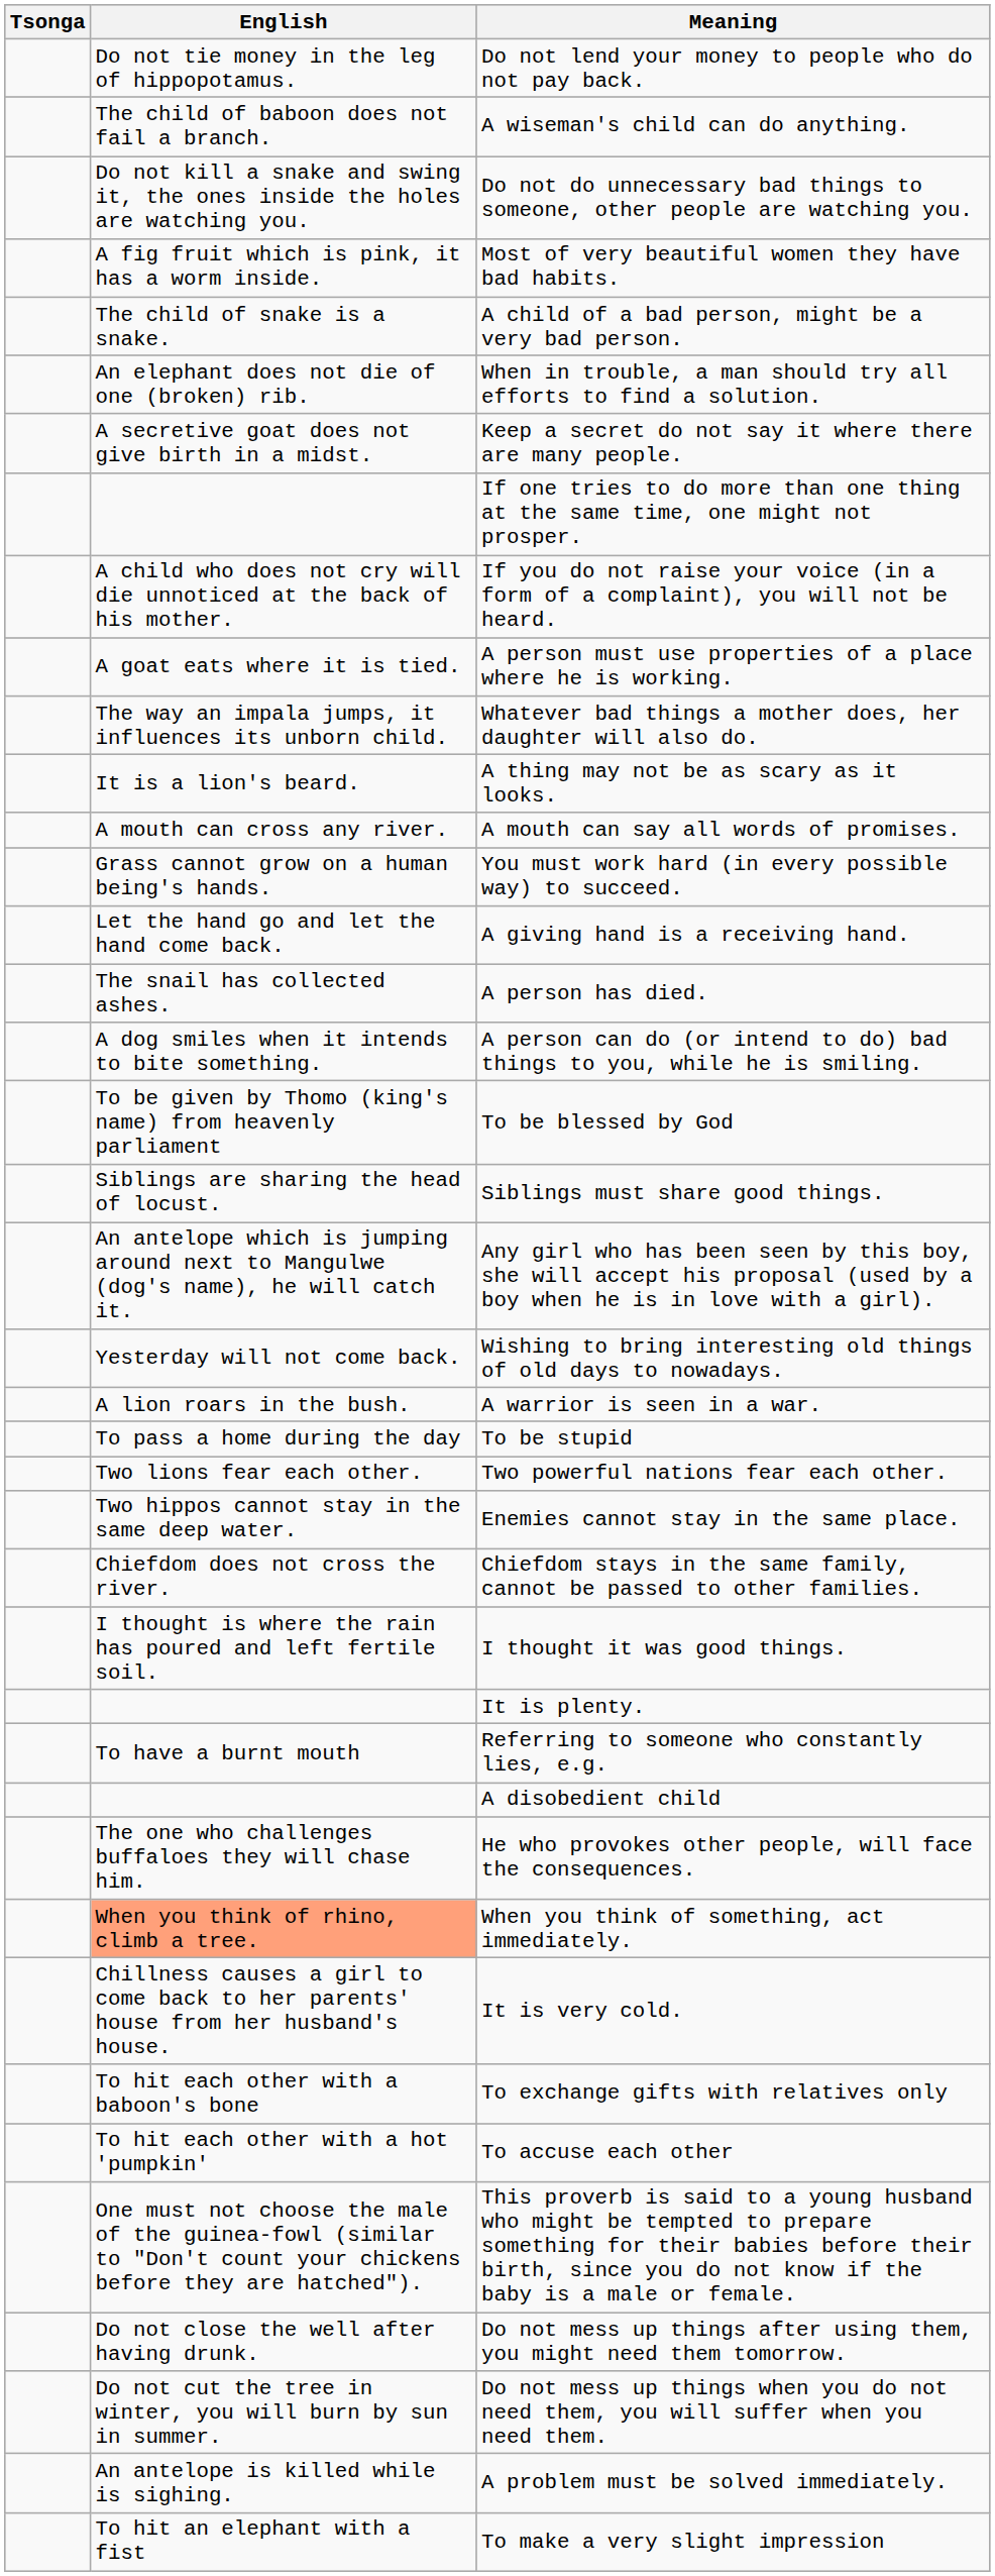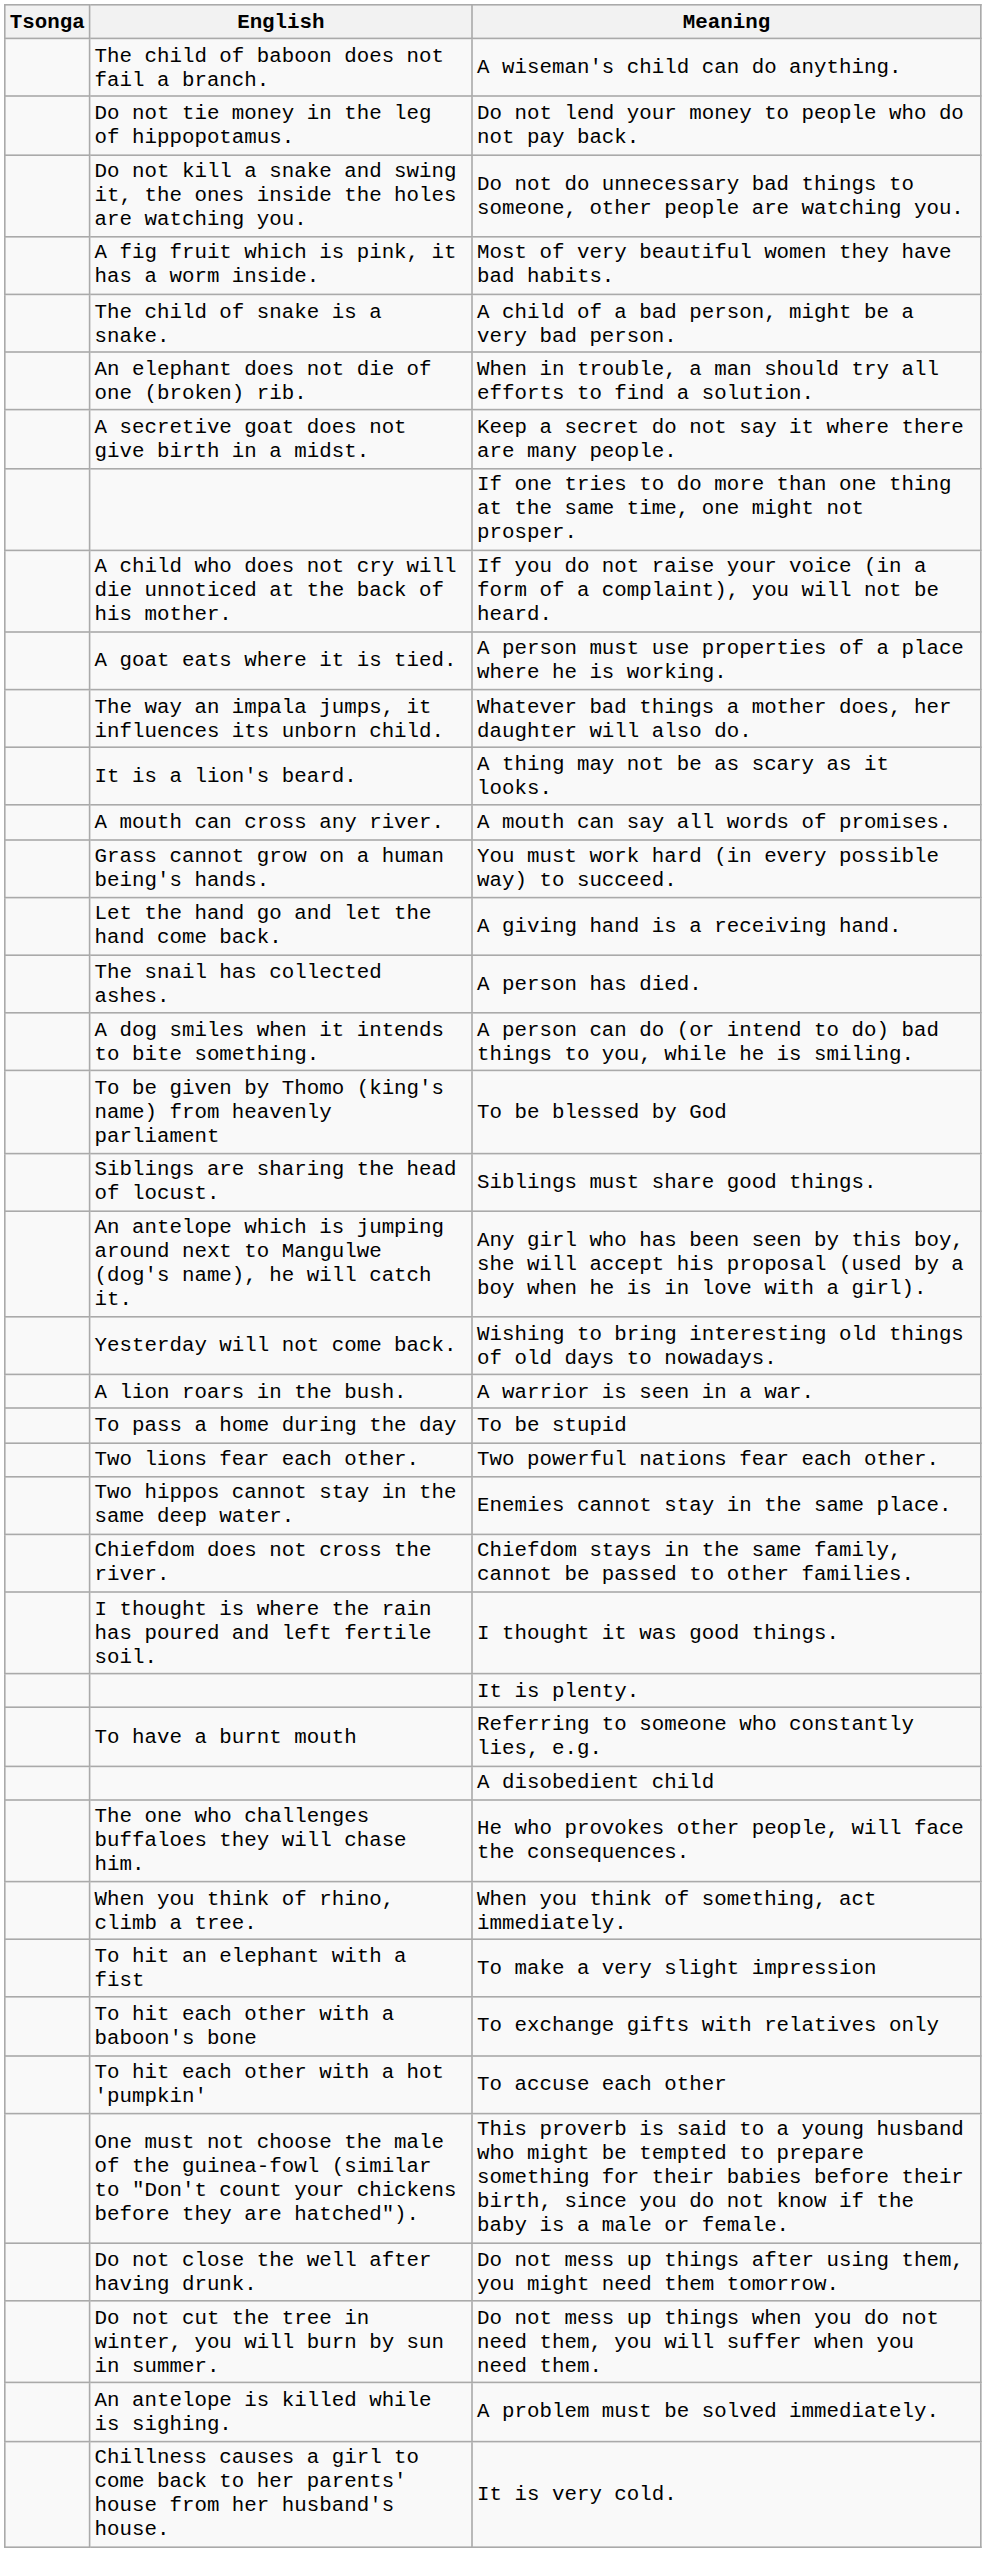 <table class="wikitable">
 <tr>
 <th>Tsonga</th>
 <th>English</th>
 <th>Meaning</th>
 </tr>
 <tr>
 <td></td>
-<td>Do not tie money in the leg of hippopotamus.</td>
-<td>Do not lend your money to people who do not pay back.</td>
+<td>The child of baboon does not fail a branch.</td>
+<td>A wiseman's child can do anything.</td>
 </tr>
 <tr>
 <td></td>
-<td>The child of baboon does not fail a branch.</td>
-<td>A wiseman's child can do anything.</td>
+<td>Do not tie money in the leg of hippopotamus.</td>
+<td>Do not lend your money to people who do not pay back.</td>
 </tr>
 <tr>
 <td></td>
 <td>Do not kill a snake and swing it, the ones inside the holes are watching you.</td>
 <td>Do not do unnecessary bad things to someone, other people are watching you.</td>
 </tr>
 <tr>
 <td></td>
 <td>A fig fruit which is pink, it has a worm inside.</td>
 <td>Most of very beautiful women they have bad habits.</td>
 </tr>
 <tr>
 <td></td>
 <td>The child of snake is a snake.</td>
 <td>A child of a bad person, might be a very bad person.</td>
 </tr>
 <tr>
 <td></td>
 <td>An elephant does not die of one (broken) rib.</td>
 <td>When in trouble, a man should try all efforts to find a solution.</td>
 </tr>
 <tr>
 <td></td>
 <td>A secretive goat does not give birth in a midst.</td>
 <td>Keep a secret do not say it where there are many people.</td>
 </tr>
 <tr>
 <td></td>
 <td></td>
 <td>If one tries to do more than one thing at the same time, one might not prosper.</td>
 </tr>
 <tr>
 <td></td>
 <td>A child who does not cry will die unnoticed at the back of his mother.</td>
 <td>If you do not raise your voice (in a form of a complaint), you will not be heard.</td>
 </tr>
 <tr>
 <td></td>
 <td>A goat eats where it is tied.</td>
 <td>A person must use properties of a place where he is working.</td>
 </tr>
 <tr>
 <td></td>
 <td>The way an impala jumps, it influences its unborn child.</td>
 <td>Whatever bad things a mother does, her daughter will also do.</td>
 </tr>
 <tr>
 <td></td>
 <td>It is a lion's beard.</td>
 <td>A thing may not be as scary as it looks.</td>
 </tr>
 <tr>
 <td></td>
 <td>A mouth can cross any river.</td>
 <td>A mouth can say all words of promises.</td>
 </tr>
 <tr>
 <td></td>
 <td>Grass cannot grow on a human being's hands.</td>
 <td>You must work hard (in every possible way) to succeed.</td>
 </tr>
 <tr>
 <td></td>
 <td>Let the hand go and let the hand come back.</td>
 <td>A giving hand is a receiving hand.</td>
 </tr>
 <tr>
 <td></td>
 <td>The snail has collected ashes.</td>
 <td>A person has died.</td>
 </tr>
 <tr>
 <td></td>
 <td>A dog smiles when it intends to bite something.</td>
 <td>A person can do (or intend to do) bad things to you, while he is smiling.</td>
 </tr>
 <tr>
 <td></td>
 <td>To be given by Thomo (king's name) from heavenly parliament</td>
 <td>To be blessed by God</td>
 </tr>
 <tr>
 <td></td>
 <td>Siblings are sharing the head of locust.</td>
 <td>Siblings must share good things.</td>
 </tr>
 <tr>
 <td></td>
 <td>An antelope which is jumping around next to Mangulwe (dog's name), he will catch it.</td>
 <td>Any girl who has been seen by this boy, she will accept his proposal (used by a boy when he is in love with a girl).</td>
 </tr>
 <tr>
 <td></td>
 <td>Yesterday will not come back.</td>
 <td>Wishing to bring interesting old things of old days to nowadays.</td>
 </tr>
 <tr>
 <td></td>
 <td>A lion roars in the bush.</td>
 <td>A warrior is seen in a war.</td>
 </tr>
 <tr>
 <td></td>
 <td>To pass a home during the day</td>
 <td>To be stupid</td>
 </tr>
 <tr>
 <td></td>
 <td>Two lions fear each other.</td>
 <td>Two powerful nations fear each other.</td>
 </tr>
 <tr>
 <td></td>
 <td>Two hippos cannot stay in the same deep water.</td>
 <td>Enemies cannot stay in the same place.</td>
 </tr>
 <tr>
 <td></td>
 <td>Chiefdom does not cross the river.</td>
 <td>Chiefdom stays in the same family, cannot be passed to other families.</td>
 </tr>
 <tr>
 <td></td>
 <td>I thought is where the rain has poured and left fertile soil.</td>
 <td>I thought it was good things.</td>
 </tr>
 <tr>
 <td></td>
 <td></td>
 <td>It is plenty.</td>
 </tr>
 <tr>
 <td></td>
 <td>To have a burnt mouth</td>
 <td>Referring to someone who constantly lies, e.g. </td>
 </tr>
 <tr>
 <td></td>
 <td></td>
 <td>A disobedient child</td>
 </tr>
 <tr>
 <td></td>
 <td>The one who challenges buffaloes they will chase him.</td>
 <td>He who provokes other people, will face the consequences.</td>
 </tr>
 <tr>
 <td></td>
-<td style="background: lightsalmon;">When you think of rhino, climb a tree.</td>
+<td>When you think of rhino, climb a tree.</td>
 <td>When you think of something, act immediately.</td>
 </tr>
 <tr>
 <td></td>
-<td>Chillness causes a girl to come back to her parents' house from her husband's house.</td>
-<td>It is very cold.</td>
+<td>To hit an elephant with a fist</td>
+<td>To make a very slight impression</td>
 </tr>
 <tr>
 <td></td>
 <td>To hit each other with a baboon's bone</td>
 <td>To exchange gifts with relatives only</td>
 </tr>
 <tr>
 <td></td>
 <td>To hit each other with a hot 'pumpkin'</td>
 <td>To accuse each other</td>
 </tr>
 <tr>
 <td></td>
 <td>One must not choose the male of the guinea-fowl (similar to "Don't count your chickens before they are hatched").</td>
 <td>This proverb is said to a young husband who might be tempted to prepare something for their babies before their birth, since you do not know if the baby is a male or female.</td>
 </tr>
 <tr>
 <td></td>
 <td>Do not close the well after having drunk.</td>
 <td>Do not mess up things after using them, you might need them tomorrow.</td>
 </tr>
 <tr>
 <td></td>
 <td>Do not cut the tree in winter, you will burn by sun in summer.</td>
 <td>Do not mess up things when you do not need them, you will suffer when you need them.</td>
 </tr>
 <tr>
 <td></td>
 <td>An antelope is killed while is sighing.</td>
 <td>A problem must be solved immediately.</td>
 </tr>
 <tr>
 <td></td>
-<td>To hit an elephant with a fist</td>
-<td>To make a very slight impression</td>
+<td>Chillness causes a girl to come back to her parents' house from her husband's house.</td>
+<td>It is very cold.</td>
 </tr>
 </table>
